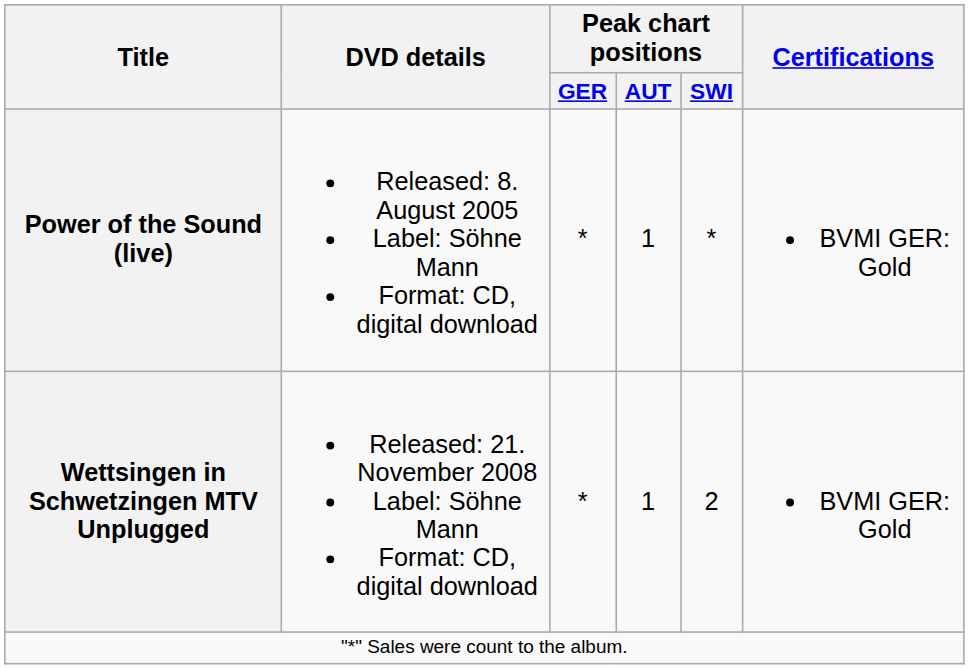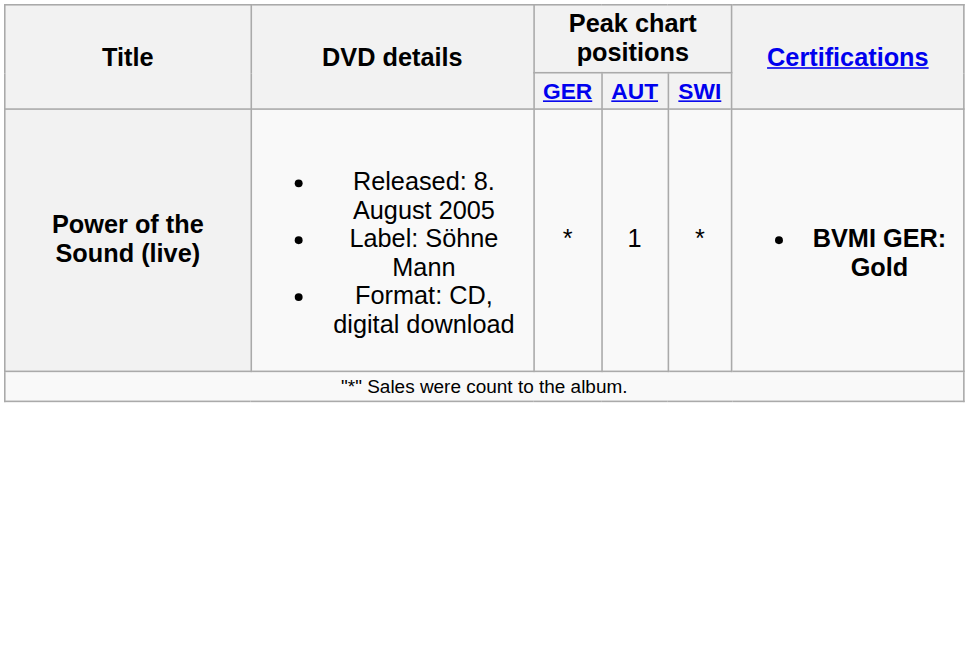 <table class="wikitable plainrowheaders" style="text-align:center;">
 <tr>
 <th scope="col" rowspan="2" style="width:18em;">Title</th>
 <th scope="col" rowspan="2" style="width:16em;">DVD details</th>
 <th scope="col" colspan="3">Peak chart positions</th>
 <th scope="col" rowspan="2" style="width:12em;"><a href='#'>Certifications</a></th>
 </tr>
 <tr>
 <th style="width:3em;font-size:90%;"><a href='#'>GER</a><br></th>
 <th style="width:3em;font-size:90%;"><a href='#'>AUT</a><br></th>
 <th style="width:3em;font-size:90%;"><a href='#'>SWI</a><br></th>
 </tr>
 <tr>
 <th scope="row">Power of the Sound (live)</th>
 <td><br><ul><li>Released: 8. August 2005</li><li>Label: Söhne Mann</li><li>Format: CD, digital download</li></ul></td>
 <td>*</td>
 <td>1</td>
 <td>*</td>
-<td><br><ul><li>BVMI GER: Gold</li></ul></td>
-</tr>
-<tr>
-<th scope="row">Wettsingen in Schwetzingen MTV Unplugged</th>
-<td><br><ul><li>Released: 21. November 2008</li><li>Label: Söhne Mann</li><li>Format: CD, digital download</li></ul></td>
-<td>*</td>
-<td>1</td>
-<td>2</td>
-<td><br><ul><li>BVMI GER: Gold</li></ul></td>
+<td><strong><br><ul><li>BVMI GER: Gold</li></ul></strong></td>
 </tr>
 <tr>
 <td colspan="6" style="font-size:9pt">"*" Sales were count to the album.</td>
 </tr>
 </table>
